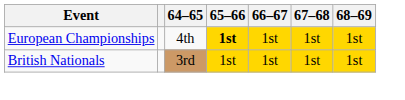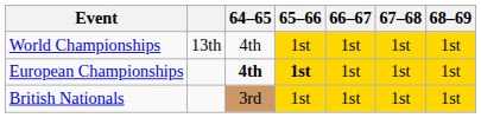 <table class="wikitable" style="text-align:center">
 <tr>
 <th>Event</th>
 <th></th>
 <th>64–65</th>
 <th>65–66</th>
 <th>66–67</th>
 <th>67–68</th>
 <th>68–69</th>
 </tr>
 <tr>
+<td align=left><a href='#'>World Championships</a></td>
+<td>13th</td>
+<td>4th</td>
+<td bgcolor=gold>1st</td>
+<td bgcolor=gold>1st</td>
+<td bgcolor=gold>1st</td>
+<td bgcolor=gold>1st</td>
+</tr>
+<tr>
 <td align=left><a href='#'>European Championships</a></td>
 <td></td>
-<td>4th</td>
+<td><strong>4th</strong></td>
 <td bgcolor=gold><strong>1st</strong></td>
 <td bgcolor=gold>1st</td>
 <td bgcolor=gold>1st</td>
 <td bgcolor=gold>1st</td>
 </tr>
 <tr>
 <td align=left><a href='#'>British Nationals</a></td>
 <td></td>
 <td bgcolor=cc9966>3rd</td>
 <td bgcolor=gold>1st</td>
 <td bgcolor=gold>1st</td>
 <td bgcolor=gold>1st</td>
 <td bgcolor=gold>1st</td>
 </tr>
 </table>
